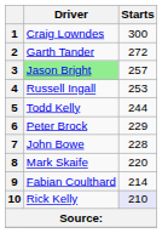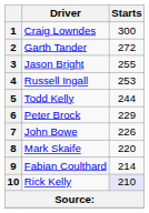 <table class="wikitable" style="font-size: 90%">
 <tr>
 <th></th>
 <th>Driver</th>
 <th>Starts</th>
 </tr>
 <tr>
 <th>1</th>
 <td> <a href='#'>Craig Lowndes</a></td>
 <td align="center">300</td>
 </tr>
 <tr>
 <th>2</th>
 <td> <a href='#'>Garth Tander</a></td>
 <td align="center">272</td>
 </tr>
 <tr>
 <th>3</th>
-<td style="background: lightgreen;"> <a href='#'>Jason Bright</a></td>
-<td align="center">257</td>
+<td> <a href='#'>Jason Bright</a></td>
+<td align="center">255</td>
 </tr>
 <tr>
 <th>4</th>
 <td> <a href='#'>Russell Ingall</a></td>
 <td align="center">253</td>
 </tr>
 <tr>
 <th>5</th>
 <td> <a href='#'>Todd Kelly</a></td>
 <td align="center">244</td>
 </tr>
 <tr>
 <th>6</th>
 <td> <a href='#'>Peter Brock</a></td>
 <td align="center">229</td>
 </tr>
 <tr>
 <th>7</th>
 <td> <a href='#'>John Bowe</a></td>
-<td align="center">228</td>
+<td align="center">226</td>
 </tr>
 <tr>
 <th>8</th>
 <td> <a href='#'>Mark Skaife</a></td>
 <td align="center">220</td>
 </tr>
 <tr>
 <th>9</th>
 <td> <a href='#'>Fabian Coulthard</a></td>
 <td align="center">214</td>
 </tr>
 <tr>
 <th>10</th>
 <td> <a href='#'>Rick Kelly</a></td>
 <td align="center" style="background: lavender;">210</td>
 </tr>
 <tr>
 <th colspan="3">Source:</th>
 </tr>
 <tr>
 </tr>
 </table>
